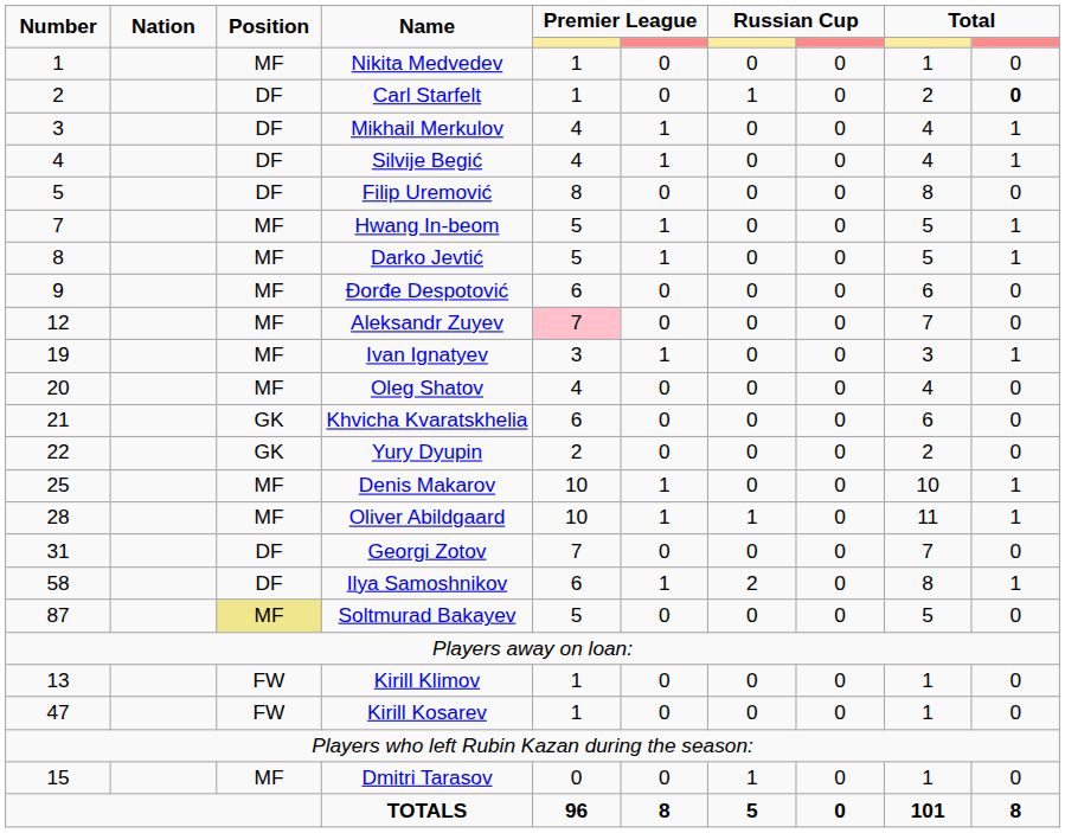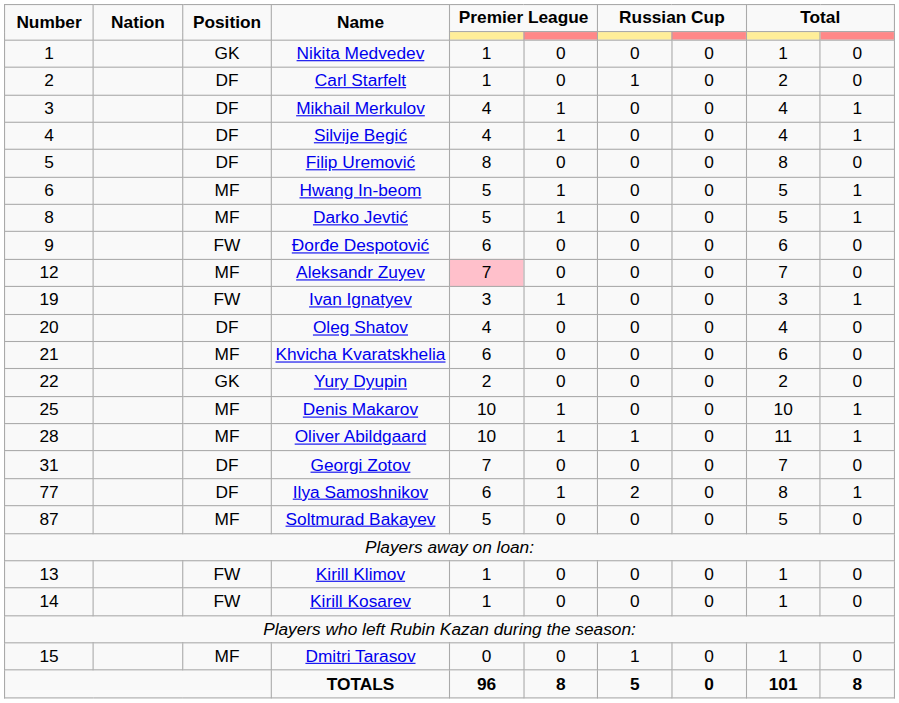 <table class="wikitable" style="font-size: 100%; text-align: center;">
 <tr>
 <td rowspan="2" width="10%" align="center"><strong>Number</strong></td>
 <td rowspan="2" width="10%" align="center"><strong>Nation</strong></td>
 <td rowspan="2" width="10%" align="center"><strong>Position</strong></td>
 <td rowspan="2" width="20%" align="center"><strong>Name</strong></td>
 <td colspan="2" align="center"><strong>Premier League</strong></td>
 <td colspan="2" align="center"><strong>Russian Cup</strong></td>
 <td colspan="2" align="center"><strong>Total</strong></td>
 </tr>
 <tr>
 <th width=60 style="background: #FFEE99"></th>
 <th width=60 style="background: #FF8888"></th>
 <th width=60 style="background: #FFEE99"></th>
 <th width=60 style="background: #FF8888"></th>
 <th width=60 style="background: #FFEE99"></th>
 <th width=60 style="background: #FF8888"></th>
 </tr>
 <tr>
 <td>1</td>
 <td></td>
-<td>MF</td>
+<td>GK</td>
 <td><a href='#'>Nikita Medvedev</a></td>
 <td>1</td>
 <td>0</td>
 <td>0</td>
 <td>0</td>
 <td>1</td>
 <td>0</td>
 </tr>
 <tr>
 <td>2</td>
 <td></td>
 <td>DF</td>
 <td><a href='#'>Carl Starfelt</a></td>
 <td>1</td>
 <td>0</td>
 <td>1</td>
 <td>0</td>
 <td>2</td>
-<td><strong>0</strong></td>
+<td>0</td>
 </tr>
 <tr>
 <td>3</td>
 <td></td>
 <td>DF</td>
 <td><a href='#'>Mikhail Merkulov</a></td>
 <td>4</td>
 <td>1</td>
 <td>0</td>
 <td>0</td>
 <td>4</td>
 <td>1</td>
 </tr>
 <tr>
 <td>4</td>
 <td></td>
 <td>DF</td>
 <td><a href='#'>Silvije Begić</a></td>
 <td>4</td>
 <td>1</td>
 <td>0</td>
 <td>0</td>
 <td>4</td>
 <td>1</td>
 </tr>
 <tr>
 <td>5</td>
 <td></td>
 <td>DF</td>
 <td><a href='#'>Filip Uremović</a></td>
 <td>8</td>
 <td>0</td>
 <td>0</td>
 <td>0</td>
 <td>8</td>
 <td>0</td>
 </tr>
 <tr>
-<td>7</td>
+<td>6</td>
 <td></td>
 <td>MF</td>
 <td><a href='#'>Hwang In-beom</a></td>
 <td>5</td>
 <td>1</td>
 <td>0</td>
 <td>0</td>
 <td>5</td>
 <td>1</td>
 </tr>
 <tr>
 <td>8</td>
 <td></td>
 <td>MF</td>
 <td><a href='#'>Darko Jevtić</a></td>
 <td>5</td>
 <td>1</td>
 <td>0</td>
 <td>0</td>
 <td>5</td>
 <td>1</td>
 </tr>
 <tr>
 <td>9</td>
 <td></td>
-<td>MF</td>
+<td>FW</td>
 <td><a href='#'>Đorđe Despotović</a></td>
 <td>6</td>
 <td>0</td>
 <td>0</td>
 <td>0</td>
 <td>6</td>
 <td>0</td>
 </tr>
 <tr>
 <td>12</td>
 <td></td>
 <td>MF</td>
 <td><a href='#'>Aleksandr Zuyev</a></td>
 <td style="background: pink;">7</td>
 <td>0</td>
 <td>0</td>
 <td>0</td>
 <td>7</td>
 <td>0</td>
 </tr>
 <tr>
 <td>19</td>
 <td></td>
-<td>MF</td>
+<td>FW</td>
 <td><a href='#'>Ivan Ignatyev</a></td>
 <td>3</td>
 <td>1</td>
 <td>0</td>
 <td>0</td>
 <td>3</td>
 <td>1</td>
 </tr>
 <tr>
 <td>20</td>
 <td></td>
-<td>MF</td>
+<td>DF</td>
 <td><a href='#'>Oleg Shatov</a></td>
 <td>4</td>
 <td>0</td>
 <td>0</td>
 <td>0</td>
 <td>4</td>
 <td>0</td>
 </tr>
 <tr>
 <td>21</td>
 <td></td>
-<td>GK</td>
+<td>MF</td>
 <td><a href='#'>Khvicha Kvaratskhelia</a></td>
 <td>6</td>
 <td>0</td>
 <td>0</td>
 <td>0</td>
 <td>6</td>
 <td>0</td>
 </tr>
 <tr>
 <td>22</td>
 <td></td>
 <td>GK</td>
 <td><a href='#'>Yury Dyupin</a></td>
 <td>2</td>
 <td>0</td>
 <td>0</td>
 <td>0</td>
 <td>2</td>
 <td>0</td>
 </tr>
 <tr>
 <td>25</td>
 <td></td>
 <td>MF</td>
 <td><a href='#'>Denis Makarov</a></td>
 <td>10</td>
 <td>1</td>
 <td>0</td>
 <td>0</td>
 <td>10</td>
 <td>1</td>
 </tr>
 <tr>
 <td>28</td>
 <td></td>
 <td>MF</td>
 <td><a href='#'>Oliver Abildgaard</a></td>
 <td>10</td>
 <td>1</td>
 <td>1</td>
 <td>0</td>
 <td>11</td>
 <td>1</td>
 </tr>
 <tr>
 <td>31</td>
 <td></td>
 <td>DF</td>
 <td><a href='#'>Georgi Zotov</a></td>
 <td>7</td>
 <td>0</td>
 <td>0</td>
 <td>0</td>
 <td>7</td>
 <td>0</td>
 </tr>
 <tr>
-<td>58</td>
+<td>77</td>
 <td></td>
 <td>DF</td>
 <td><a href='#'>Ilya Samoshnikov</a></td>
 <td>6</td>
 <td>1</td>
 <td>2</td>
 <td>0</td>
 <td>8</td>
 <td>1</td>
 </tr>
 <tr>
 <td>87</td>
 <td></td>
-<td style="background: khaki;">MF</td>
+<td>MF</td>
 <td><a href='#'>Soltmurad Bakayev</a></td>
 <td>5</td>
 <td>0</td>
 <td>0</td>
 <td>0</td>
 <td>5</td>
 <td>0</td>
 </tr>
 <tr>
 <td colspan="14"><em>Players away on loan:</em></td>
 </tr>
 <tr>
 <td>13</td>
 <td></td>
 <td>FW</td>
 <td><a href='#'>Kirill Klimov</a></td>
 <td>1</td>
 <td>0</td>
 <td>0</td>
 <td>0</td>
 <td>1</td>
 <td>0</td>
 </tr>
 <tr>
-<td>47</td>
+<td>14</td>
 <td></td>
 <td>FW</td>
 <td><a href='#'>Kirill Kosarev</a></td>
 <td>1</td>
 <td>0</td>
 <td>0</td>
 <td>0</td>
 <td>1</td>
 <td>0</td>
 </tr>
 <tr>
 <td colspan="14"><em>Players who left Rubin Kazan during the season:</em></td>
 </tr>
 <tr>
 <td>15</td>
 <td></td>
 <td>MF</td>
 <td><a href='#'>Dmitri Tarasov</a></td>
 <td>0</td>
 <td>0</td>
 <td>1</td>
 <td>0</td>
 <td>1</td>
 <td>0</td>
 </tr>
 <tr>
 <td colspan="3"></td>
 <td><strong>TOTALS</strong></td>
 <td><strong>96</strong></td>
 <td><strong>8</strong></td>
 <td><strong>5</strong></td>
 <td><strong>0</strong></td>
 <td><strong>101</strong></td>
 <td><strong>8</strong></td>
 </tr>
 </table>
